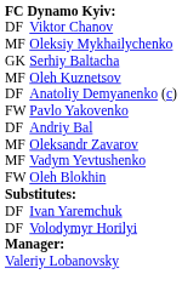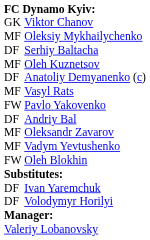 <table style="font-size: 90%" cellspacing="0" cellpadding="0">
 <tr>
 <td colspan="3"><strong>FC Dynamo Kyiv:</strong></td>
 </tr>
 <tr>
 <th width="25"></th>
 </tr>
 <tr>
-<td>DF</td>
+<td>GK</td>
 <td> <a href='#'>Viktor Chanov</a></td>
 </tr>
 <tr>
 <td>MF</td>
 <td> <a href='#'>Oleksiy Mykhailychenko</a></td>
 </tr>
 <tr>
-<td>GK</td>
+<td>DF</td>
 <td> <a href='#'>Serhiy Baltacha</a></td>
 </tr>
 <tr>
 <td>MF</td>
 <td> <a href='#'>Oleh Kuznetsov</a></td>
 </tr>
 <tr>
 <td>DF</td>
 <td> <a href='#'>Anatoliy Demyanenko</a> (<a href='#'>c</a>)</td>
+</tr>
+<tr>
+<td>MF</td>
+<td> <a href='#'>Vasyl Rats</a></td>
+<td></td>
 </tr>
 <tr>
 <td>FW</td>
 <td> <a href='#'>Pavlo Yakovenko</a></td>
 </tr>
 <tr>
 <td>DF</td>
 <td> <a href='#'>Andriy Bal</a></td>
 <td></td>
 </tr>
 <tr>
 <td>MF</td>
 <td> <a href='#'>Oleksandr Zavarov</a></td>
 </tr>
 <tr>
 <td>MF</td>
 <td> <a href='#'>Vadym Yevtushenko</a></td>
 </tr>
 <tr>
 <td>FW</td>
 <td> <a href='#'>Oleh Blokhin</a></td>
 <td></td>
 </tr>
 <tr>
 <td colspan=3><strong>Substitutes:</strong></td>
 </tr>
 <tr>
 <td>DF</td>
 <td> <a href='#'>Ivan Yaremchuk</a></td>
 <td> </td>
 </tr>
 <tr>
 <td>DF</td>
 <td> <a href='#'>Volodymyr Horilyi</a></td>
 <td></td>
 </tr>
 <tr>
 <td colspan=3><strong>Manager:</strong></td>
 </tr>
 <tr>
 <td colspan="3"> <a href='#'>Valeriy Lobanovsky</a></td>
 </tr>
 </table>
